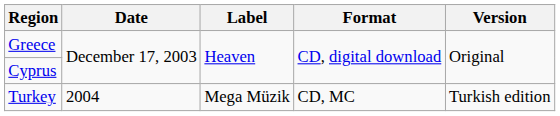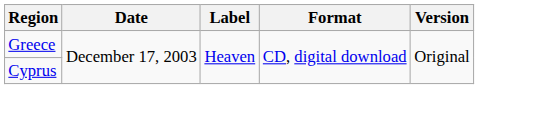 <table class="wikitable">
 <tr>
 <th>Region</th>
 <th>Date</th>
 <th>Label</th>
 <th>Format</th>
 <th>Version</th>
 </tr>
 <tr>
 <td><a href='#'>Greece</a></td>
 <td rowspan="2">December 17, 2003</td>
 <td rowspan="2"><a href='#'>Heaven</a></td>
 <td rowspan="2"><a href='#'>CD</a>, <a href='#'>digital download</a></td>
 <td rowspan="2">Original</td>
 </tr>
 <tr>
 <td><a href='#'>Cyprus</a></td>
 </tr>
-<tr>
-<td><a href='#'>Turkey</a></td>
-<td>2004</td>
-<td>Mega Müzik</td>
-<td>CD, MC</td>
-<td>Turkish edition</td>
-</tr>
 </table>
